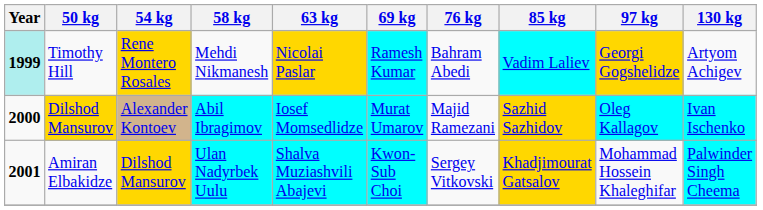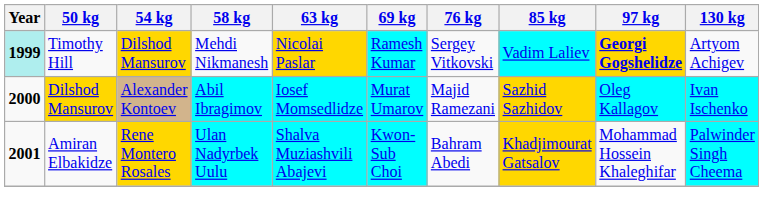 <table class="wikitable sortable"  style="font-size: 85%">
 <tr>
 <th>Year</th>
 <th width=200><a href='#'>50 kg</a></th>
 <th width=200><a href='#'>54 kg</a></th>
 <th width=200><a href='#'>58 kg</a></th>
 <th width=200><a href='#'>63 kg</a></th>
 <th width=200><a href='#'>69 kg</a></th>
 <th width=200><a href='#'>76 kg</a></th>
 <th width=200><a href='#'>85 kg</a></th>
 <th width=200><a href='#'>97 kg</a></th>
 <th width=200><a href='#'>130 kg</a></th>
 </tr>
 <tr>
 <td style="background: paleturquoise;"><strong>1999</strong></td>
 <td> <a href='#'>Timothy Hill</a></td>
-<td bgcolor="gold"> <a href='#'>Rene Montero Rosales</a></td>
+<td bgcolor="gold"> <a href='#'>Dilshod Mansurov</a></td>
 <td> <a href='#'>Mehdi Nikmanesh</a></td>
 <td bgcolor="gold"> <a href='#'>Nicolai Paslar</a></td>
 <td bgcolor="aqua"> <a href='#'>Ramesh Kumar</a></td>
-<td> <a href='#'>Bahram Abedi</a></td>
+<td> <a href='#'>Sergey Vitkovski</a></td>
 <td bgcolor="aqua"> <a href='#'>Vadim Laliev</a></td>
-<td bgcolor="gold"> <a href='#'>Georgi Gogshelidze</a></td>
+<td bgcolor="gold"><strong> <a href='#'>Georgi Gogshelidze</a></strong></td>
 <td> <a href='#'>Artyom Achigev</a></td>
 </tr>
 <tr>
 <td><strong>2000</strong></td>
 <td bgcolor="gold"> <a href='#'>Dilshod Mansurov</a></td>
 <td bgcolor=#D2B48C> <a href='#'>Alexander Kontoev</a></td>
 <td bgcolor="aqua"> <a href='#'>Abil Ibragimov</a></td>
 <td bgcolor="aqua"> <a href='#'>Iosef Momsedlidze</a></td>
 <td bgcolor="aqua"> <a href='#'>Murat Umarov</a></td>
 <td> <a href='#'>Majid Ramezani</a></td>
 <td bgcolor="gold"> <a href='#'>Sazhid Sazhidov</a></td>
 <td bgcolor="aqua"> <a href='#'>Oleg Kallagov</a></td>
 <td bgcolor="aqua"> <a href='#'>Ivan Ischenko</a></td>
 </tr>
 <tr>
 <td><strong>2001</strong></td>
 <td> <a href='#'>Amiran Elbakidze</a></td>
-<td bgcolor="gold"> <a href='#'>Dilshod Mansurov</a></td>
+<td bgcolor="gold"> <a href='#'>Rene Montero Rosales</a></td>
 <td bgcolor="aqua"> <a href='#'>Ulan Nadyrbek Uulu</a></td>
 <td bgcolor="aqua"> <a href='#'>Shalva Muziashvili Abajevi</a></td>
 <td bgcolor="aqua"> <a href='#'>Kwon-Sub Choi</a></td>
-<td> <a href='#'>Sergey Vitkovski</a></td>
+<td> <a href='#'>Bahram Abedi</a></td>
 <td bgcolor="gold"> <a href='#'>Khadjimourat Gatsalov</a></td>
 <td> <a href='#'>Mohammad Hossein Khaleghifar</a></td>
 <td bgcolor="aqua"> <a href='#'>Palwinder Singh Cheema</a></td>
 </tr>
 <tr>
 </tr>
 </table>
